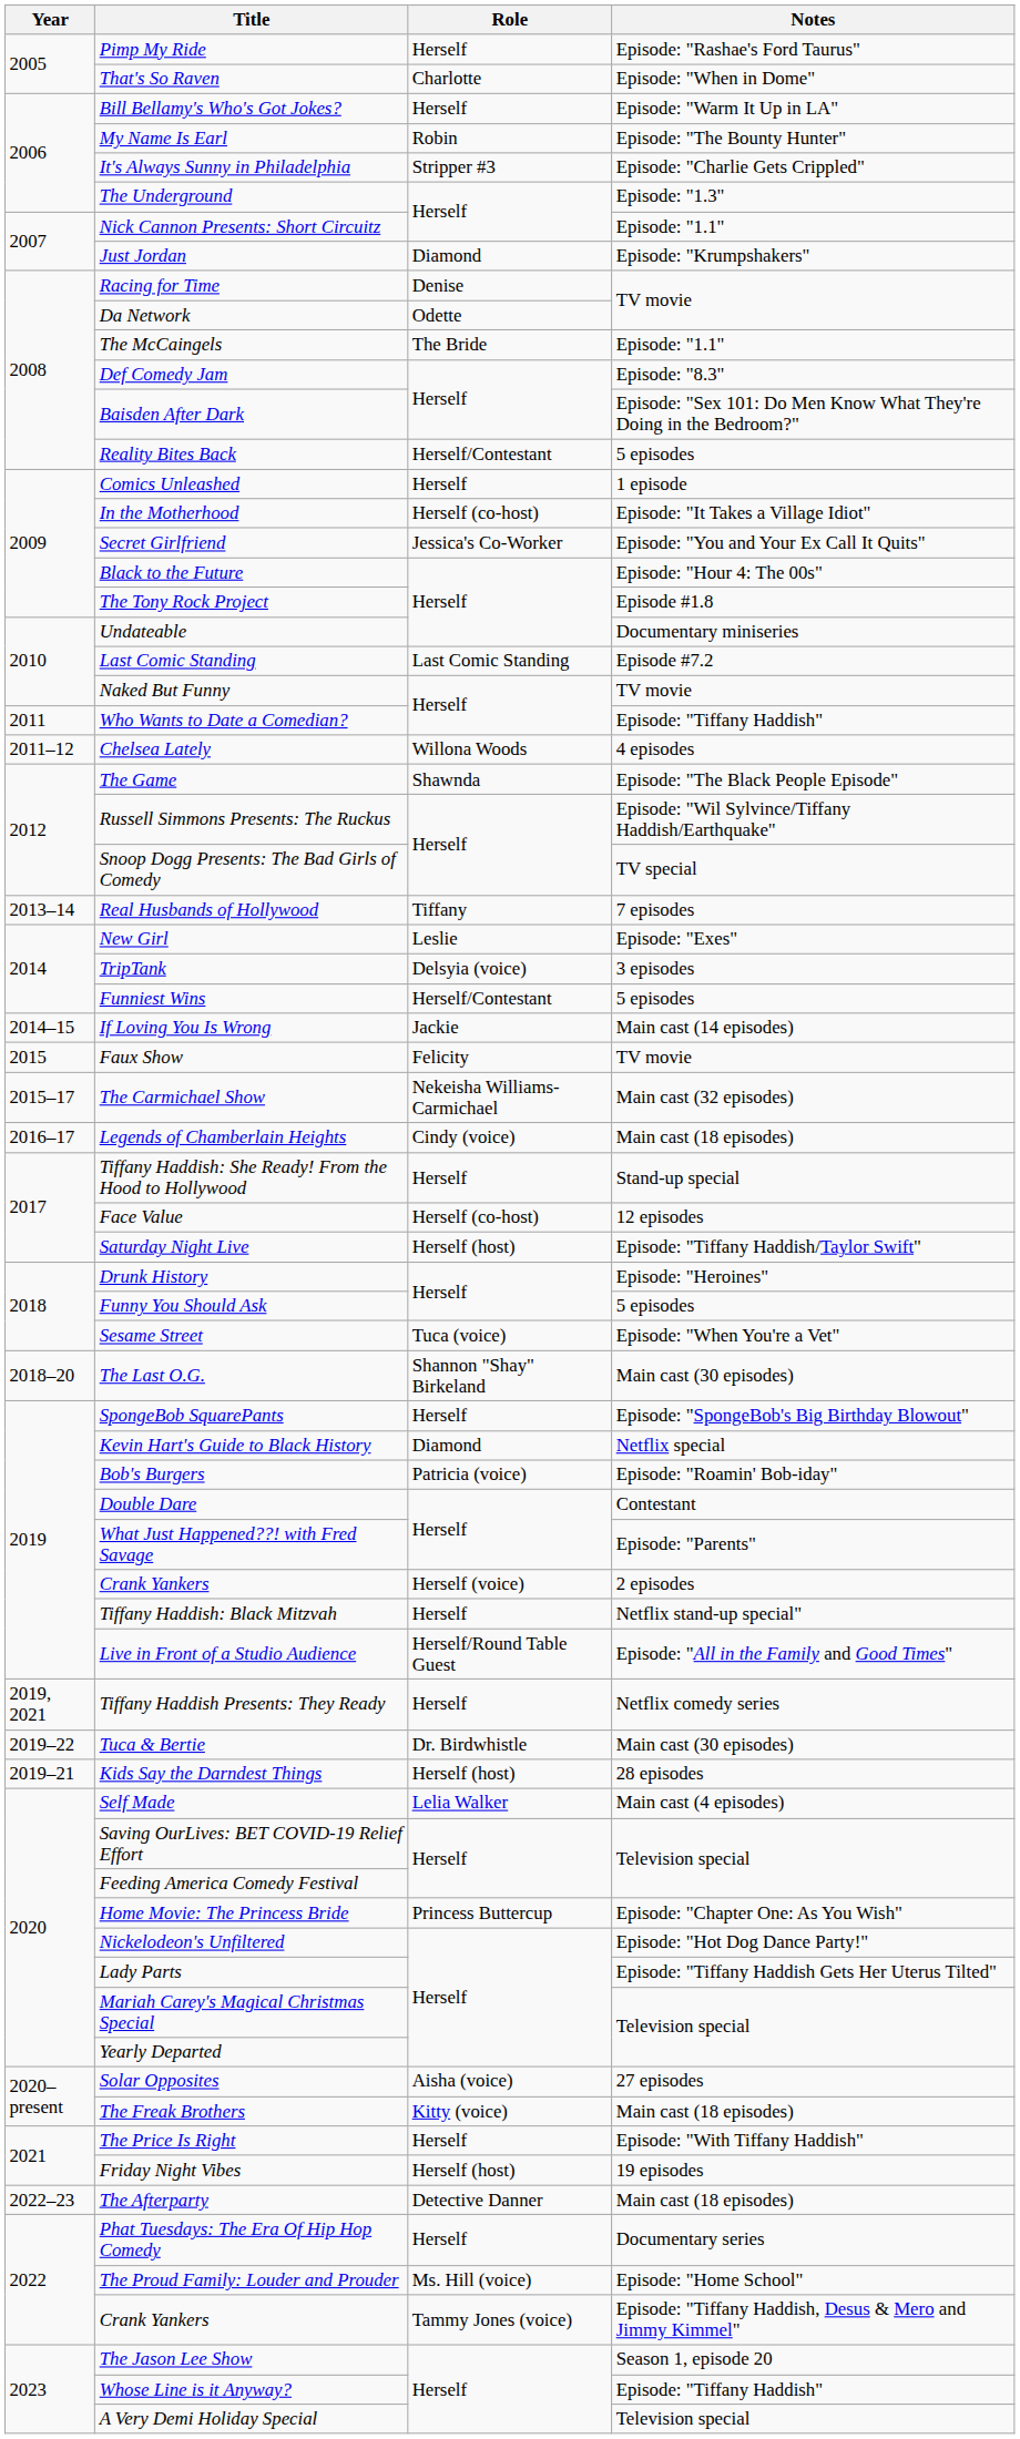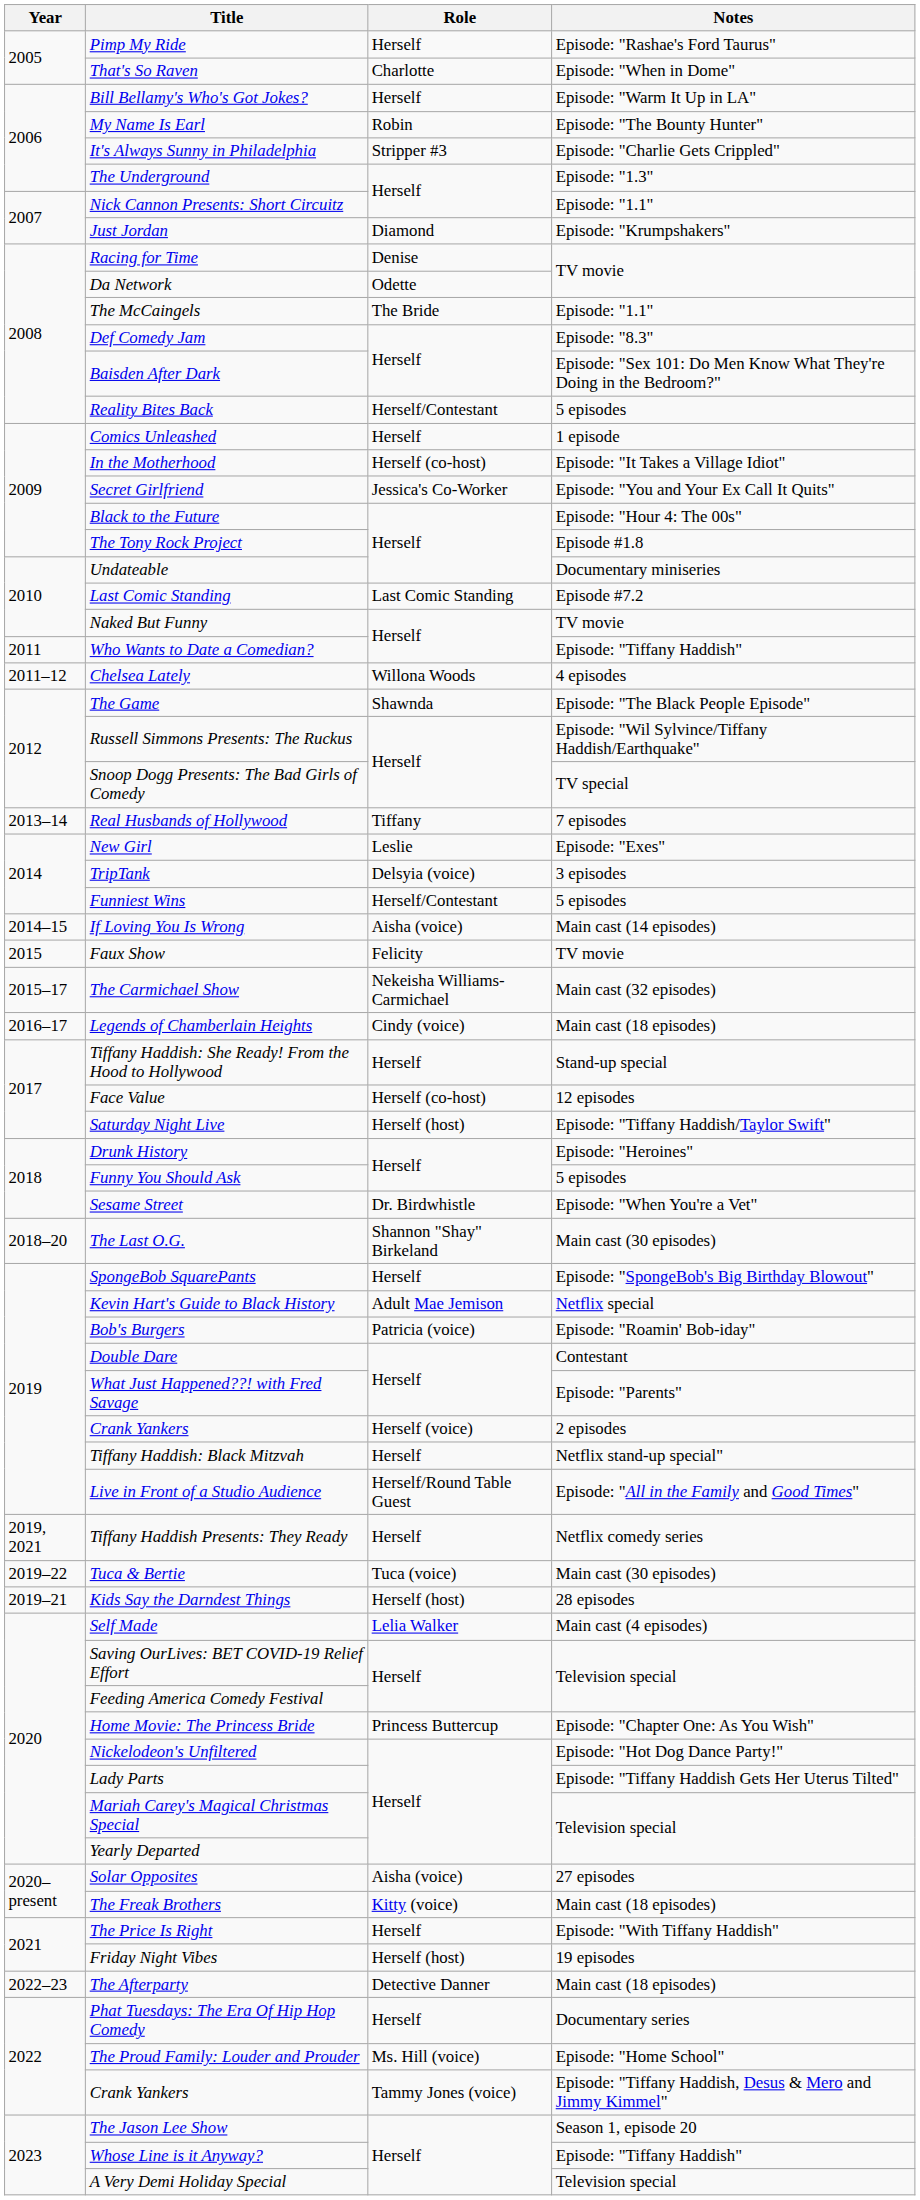 <table class="wikitable sortable">
 <tr>
 <th>Year</th>
 <th>Title</th>
 <th>Role</th>
 <th class="unsortable">Notes</th>
 </tr>
 <tr>
 <td rowspan="2">2005</td>
 <td><em><a href='#'>Pimp My Ride</a></em></td>
 <td>Herself</td>
 <td>Episode: "Rashae's Ford Taurus"</td>
 </tr>
 <tr>
 <td><em><a href='#'>That's So Raven</a></em></td>
 <td>Charlotte</td>
 <td>Episode: "When in Dome"</td>
 </tr>
 <tr>
 <td rowspan="4">2006</td>
 <td><em><a href='#'>Bill Bellamy's Who's Got Jokes?</a></em></td>
 <td>Herself</td>
 <td>Episode: "Warm It Up in LA"</td>
 </tr>
 <tr>
 <td><em><a href='#'>My Name Is Earl</a></em></td>
 <td>Robin</td>
 <td>Episode: "The Bounty Hunter"</td>
 </tr>
 <tr>
 <td><em><a href='#'>It's Always Sunny in Philadelphia</a></em></td>
 <td>Stripper #3</td>
 <td>Episode: "Charlie Gets Crippled"</td>
 </tr>
 <tr>
 <td><em><a href='#'>The Underground</a></em></td>
 <td rowspan="2">Herself</td>
 <td>Episode: "1.3"</td>
 </tr>
 <tr>
 <td rowspan="2">2007</td>
 <td><em><a href='#'>Nick Cannon Presents: Short Circuitz</a></em></td>
 <td>Episode: "1.1"</td>
 </tr>
 <tr>
 <td><em><a href='#'>Just Jordan</a></em></td>
 <td>Diamond</td>
 <td>Episode: "Krumpshakers"</td>
 </tr>
 <tr>
 <td rowspan="6">2008</td>
 <td><em><a href='#'>Racing for Time</a></em></td>
 <td>Denise</td>
 <td rowspan="2">TV movie</td>
 </tr>
 <tr>
 <td><em>Da Network</em></td>
 <td>Odette</td>
 </tr>
 <tr>
 <td><em>The McCaingels</em></td>
 <td>The Bride</td>
 <td>Episode: "1.1"</td>
 </tr>
 <tr>
 <td><em><a href='#'>Def Comedy Jam</a></em></td>
 <td rowspan="2">Herself</td>
 <td>Episode: "8.3"</td>
 </tr>
 <tr>
 <td><em><a href='#'>Baisden After Dark</a></em></td>
 <td>Episode: "Sex 101: Do Men Know What They're Doing in the Bedroom?"</td>
 </tr>
 <tr>
 <td><em><a href='#'>Reality Bites Back</a></em></td>
 <td>Herself/Contestant</td>
 <td>5 episodes</td>
 </tr>
 <tr>
 <td rowspan="5">2009</td>
 <td><em><a href='#'>Comics Unleashed</a> </em></td>
 <td>Herself</td>
 <td>1 episode</td>
 </tr>
 <tr>
 <td><em><a href='#'>In the Motherhood</a></em></td>
 <td>Herself (co-host)</td>
 <td>Episode: "It Takes a Village Idiot"</td>
 </tr>
 <tr>
 <td><em><a href='#'>Secret Girlfriend</a></em></td>
 <td>Jessica's Co-Worker</td>
 <td>Episode: "You and Your Ex Call It Quits"</td>
 </tr>
 <tr>
 <td><em><a href='#'>Black to the Future</a></em></td>
 <td rowspan="3">Herself</td>
 <td>Episode: "Hour 4: The 00s"</td>
 </tr>
 <tr>
 <td><em><a href='#'>The Tony Rock Project</a></em></td>
 <td>Episode #1.8</td>
 </tr>
 <tr>
 <td rowspan="3">2010</td>
 <td><em>Undateable</em></td>
 <td>Documentary miniseries</td>
 </tr>
 <tr>
 <td><em><a href='#'>Last Comic Standing</a></em></td>
 <td>Last Comic Standing</td>
 <td>Episode #7.2</td>
 </tr>
 <tr>
 <td><em>Naked But Funny</em></td>
 <td rowspan="2">Herself</td>
 <td>TV movie</td>
 </tr>
 <tr>
 <td>2011</td>
 <td><em><a href='#'>Who Wants to Date a Comedian?</a></em></td>
 <td>Episode: "Tiffany Haddish"</td>
 </tr>
 <tr>
 <td>2011–12</td>
 <td><em><a href='#'>Chelsea Lately</a></em></td>
 <td>Willona Woods</td>
 <td>4 episodes</td>
 </tr>
 <tr>
 <td rowspan="3">2012</td>
 <td><em><a href='#'>The Game</a></em></td>
 <td>Shawnda</td>
 <td>Episode: "The Black People Episode"</td>
 </tr>
 <tr>
 <td><em>Russell Simmons Presents: The Ruckus</em></td>
 <td rowspan="2">Herself</td>
 <td>Episode: "Wil Sylvince/Tiffany Haddish/Earthquake"</td>
 </tr>
 <tr>
 <td><em>Snoop Dogg Presents: The Bad Girls of Comedy</em></td>
 <td>TV special</td>
 </tr>
 <tr>
 <td>2013–14</td>
 <td><em><a href='#'>Real Husbands of Hollywood</a></em></td>
 <td>Tiffany</td>
 <td>7 episodes</td>
 </tr>
 <tr>
 <td rowspan="3">2014</td>
 <td><em><a href='#'>New Girl</a></em></td>
 <td>Leslie</td>
 <td>Episode: "Exes"</td>
 </tr>
 <tr>
 <td><em><a href='#'>TripTank</a></em></td>
 <td>Delsyia (voice)</td>
 <td>3 episodes</td>
 </tr>
 <tr>
 <td><em><a href='#'>Funniest Wins</a></em></td>
 <td>Herself/Contestant</td>
 <td>5 episodes</td>
 </tr>
 <tr>
 <td>2014–15</td>
 <td><em><a href='#'>If Loving You Is Wrong</a></em></td>
-<td>Jackie</td>
+<td>Aisha (voice)</td>
 <td>Main cast (14 episodes)</td>
 </tr>
 <tr>
 <td>2015</td>
 <td><em>Faux Show</em></td>
 <td>Felicity</td>
 <td>TV movie</td>
 </tr>
 <tr>
 <td>2015–17</td>
 <td><em><a href='#'>The Carmichael Show</a></em></td>
 <td>Nekeisha Williams-Carmichael</td>
 <td>Main cast (32 episodes)</td>
 </tr>
 <tr>
 <td>2016–17</td>
 <td><em><a href='#'>Legends of Chamberlain Heights</a></em></td>
 <td>Cindy (voice)</td>
 <td>Main cast (18 episodes)</td>
 </tr>
 <tr>
 <td rowspan="3">2017</td>
 <td><em>Tiffany Haddish: She Ready! From the Hood to Hollywood</em></td>
 <td>Herself</td>
 <td>Stand-up special</td>
 </tr>
 <tr>
 <td><em>Face Value</em></td>
 <td>Herself (co-host)</td>
 <td>12 episodes</td>
 </tr>
 <tr>
 <td><em><a href='#'>Saturday Night Live</a></em></td>
 <td>Herself (host)</td>
 <td>Episode: "Tiffany Haddish/<a href='#'>Taylor Swift</a>"</td>
 </tr>
 <tr>
 <td rowspan="3">2018</td>
 <td><em><a href='#'>Drunk History</a></em></td>
 <td rowspan="2">Herself</td>
 <td>Episode: "Heroines"</td>
 </tr>
 <tr>
 <td><em><a href='#'>Funny You Should Ask</a></em></td>
 <td>5 episodes</td>
 </tr>
 <tr>
 <td><em><a href='#'>Sesame Street</a></em></td>
-<td>Tuca (voice)</td>
+<td>Dr. Birdwhistle</td>
 <td>Episode: "When You're a Vet"</td>
 </tr>
 <tr>
 <td>2018–20</td>
 <td><em><a href='#'>The Last O.G.</a></em></td>
 <td>Shannon "Shay" Birkeland</td>
 <td>Main cast (30 episodes)</td>
 </tr>
 <tr>
 <td rowspan="8">2019</td>
 <td><em><a href='#'>SpongeBob SquarePants</a></em></td>
 <td>Herself</td>
 <td>Episode: "<a href='#'>SpongeBob's Big Birthday Blowout</a>"</td>
 </tr>
 <tr>
 <td><em><a href='#'>Kevin Hart's Guide to Black History</a></em></td>
-<td>Diamond</td>
+<td>Adult <a href='#'>Mae Jemison</a></td>
 <td><a href='#'>Netflix</a> special</td>
 </tr>
 <tr>
 <td><em><a href='#'>Bob's Burgers</a></em></td>
 <td>Patricia (voice)</td>
 <td>Episode: "Roamin' Bob-iday"</td>
 </tr>
 <tr>
 <td><em><a href='#'>Double Dare</a></em></td>
 <td rowspan="2">Herself</td>
 <td>Contestant</td>
 </tr>
 <tr>
 <td><em><a href='#'>What Just Happened??! with Fred Savage</a></em></td>
 <td>Episode: "Parents"</td>
 </tr>
 <tr>
 <td><em><a href='#'>Crank Yankers</a></em></td>
 <td>Herself (voice)</td>
 <td>2 episodes</td>
 </tr>
 <tr>
 <td><em>Tiffany Haddish: Black Mitzvah</em></td>
 <td>Herself</td>
 <td>Netflix stand-up special"</td>
 </tr>
 <tr>
 <td><em><a href='#'>Live in Front of a Studio Audience</a></em></td>
 <td>Herself/Round Table Guest</td>
 <td>Episode: "<em><a href='#'>All in the Family</a></em> and <a href='#'><em>Good Times</em></a>"</td>
 </tr>
 <tr>
 <td>2019, 2021</td>
 <td><em>Tiffany Haddish Presents: They Ready</em></td>
 <td>Herself</td>
 <td>Netflix comedy series</td>
 </tr>
 <tr>
 <td>2019–22</td>
 <td><em><a href='#'>Tuca & Bertie</a></em></td>
-<td>Dr. Birdwhistle</td>
+<td>Tuca (voice)</td>
 <td>Main cast (30 episodes)</td>
 </tr>
 <tr>
 <td>2019–21</td>
 <td><em><a href='#'>Kids Say the Darndest Things</a></em></td>
 <td>Herself (host)</td>
 <td>28 episodes</td>
 </tr>
 <tr>
 <td rowspan="8">2020</td>
 <td><em><a href='#'>Self Made</a></em></td>
 <td><a href='#'>Lelia Walker</a></td>
 <td>Main cast (4 episodes)</td>
 </tr>
 <tr>
 <td><em>Saving OurLives: BET COVID-19 Relief Effort</em></td>
 <td rowspan="2">Herself</td>
 <td rowspan="2">Television special</td>
 </tr>
 <tr>
 <td><em>Feeding America Comedy Festival</em></td>
 </tr>
 <tr>
 <td><em><a href='#'>Home Movie: The Princess Bride</a></em></td>
 <td>Princess Buttercup</td>
 <td>Episode: "Chapter One: As You Wish"</td>
 </tr>
 <tr>
 <td><em><a href='#'>Nickelodeon's Unfiltered</a></em></td>
 <td rowspan="4">Herself</td>
 <td>Episode: "Hot Dog Dance Party!"</td>
 </tr>
 <tr>
 <td><em>Lady Parts</em></td>
 <td>Episode: "Tiffany Haddish Gets Her Uterus Tilted"</td>
 </tr>
 <tr>
 <td><em><a href='#'>Mariah Carey's Magical Christmas Special</a></em></td>
 <td rowspan="2">Television special</td>
 </tr>
 <tr>
 <td><em>Yearly Departed</em></td>
 </tr>
 <tr>
 <td rowspan="2">2020–present</td>
 <td><em><a href='#'>Solar Opposites</a></em></td>
 <td>Aisha (voice)</td>
 <td>27 episodes</td>
 </tr>
 <tr>
 <td><em><a href='#'>The Freak Brothers</a></em></td>
 <td><a href='#'>Kitty</a> (voice)</td>
 <td>Main cast (18 episodes)</td>
 </tr>
 <tr>
 <td rowspan="2">2021</td>
 <td><em><a href='#'>The Price Is Right</a></em></td>
 <td>Herself</td>
 <td>Episode: "With Tiffany Haddish"</td>
 </tr>
 <tr>
 <td><em>Friday Night Vibes</em></td>
 <td>Herself (host)</td>
 <td>19 episodes</td>
 </tr>
 <tr>
 <td>2022–23</td>
 <td><em><a href='#'>The Afterparty</a></em></td>
 <td>Detective Danner</td>
 <td>Main cast (18 episodes)</td>
 </tr>
 <tr>
 <td rowspan="3">2022</td>
 <td><em><a href='#'>Phat Tuesdays: The Era Of Hip Hop Comedy</a></em></td>
 <td>Herself</td>
 <td>Documentary series</td>
 </tr>
 <tr>
 <td><em><a href='#'>The Proud Family: Louder and Prouder</a></em></td>
 <td>Ms. Hill (voice)</td>
 <td>Episode: "Home School"</td>
 </tr>
 <tr>
 <td><em>Crank Yankers</em></td>
 <td>Tammy Jones (voice)</td>
 <td>Episode: "Tiffany Haddish, <a href='#'>Desus</a> & <a href='#'>Mero</a> and <a href='#'>Jimmy Kimmel</a>"</td>
 </tr>
 <tr>
 <td rowspan="3">2023</td>
 <td><em><a href='#'>The Jason Lee Show</a></em></td>
 <td rowspan="3">Herself</td>
 <td>Season 1, episode 20</td>
 </tr>
 <tr>
 <td><em><a href='#'>Whose Line is it Anyway?</a></em></td>
 <td>Episode: "Tiffany Haddish"</td>
 </tr>
 <tr>
 <td><em>A Very Demi Holiday Special</em></td>
 <td>Television special</td>
 </tr>
 </table>
